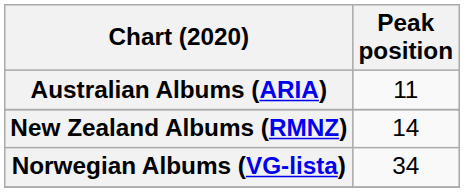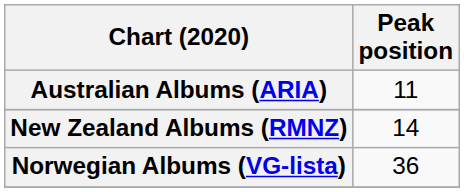 <table class="wikitable sortable plainrowheaders" style="text-align:center">
 <tr>
 <th scope="col">Chart (2020)</th>
 <th scope="col">Peak<br>position</th>
 </tr>
 <tr>
 <th scope="row">Australian Albums (<a href='#'>ARIA</a>)</th>
 <td>11</td>
 </tr>
 <tr>
 </tr>
 <tr>
 </tr>
 <tr>
 </tr>
 <tr>
 </tr>
 <tr>
 </tr>
 <tr>
 </tr>
 <tr>
 <th scope="row">New Zealand Albums (<a href='#'>RMNZ</a>)</th>
 <td>14</td>
 </tr>
 <tr>
 <th scope="row">Norwegian Albums (<a href='#'>VG-lista</a>)</th>
-<td>34</td>
+<td>36</td>
 </tr>
 <tr>
 </tr>
 <tr>
 </tr>
 <tr>
 </tr>
 <tr>
 </tr>
 <tr>
 </tr>
 </table>
